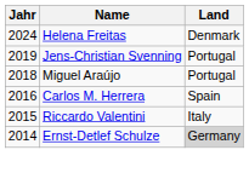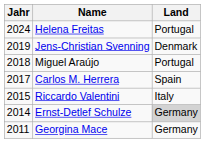 <table class="wikitable">
 <tr>
 <th>Jahr</th>
 <th>Name</th>
 <th>Land</th>
 </tr>
 <tr>
 <td>2024</td>
 <td><a href='#'>Helena Freitas</a></td>
-<td>Denmark</td>
+<td>Portugal</td>
 </tr>
 <tr>
 <td>2019</td>
 <td><a href='#'>Jens-Christian Svenning</a></td>
-<td>Portugal</td>
+<td>Denmark</td>
 </tr>
 <tr>
 <td>2018</td>
 <td>Miguel Araújo</td>
 <td>Portugal</td>
 </tr>
 <tr>
-<td>2016</td>
+<td>2017</td>
 <td><a href='#'>Carlos M. Herrera</a></td>
 <td>Spain</td>
 </tr>
 <tr>
 <td>2015</td>
 <td><a href='#'>Riccardo Valentini</a></td>
 <td>Italy</td>
 </tr>
 <tr>
 <td>2014</td>
 <td><a href='#'>Ernst-Detlef Schulze</a></td>
 <td style="background: lightgrey;">Germany</td>
 </tr>
+<tr>
+<td>2011</td>
+<td><a href='#'>Georgina Mace</a></td>
+<td>Germany</td>
+</tr>
 </table>
